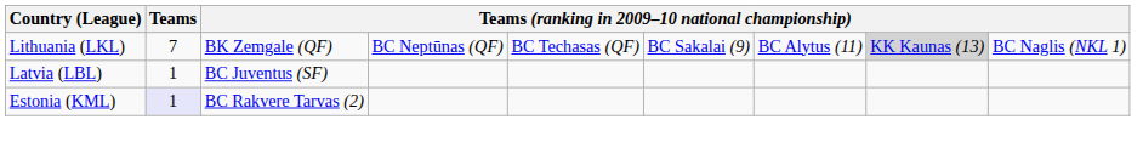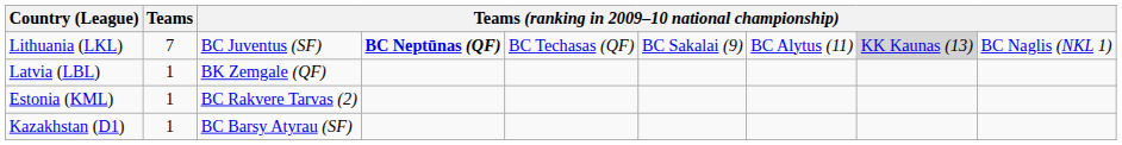 <table class="wikitable">
 <tr>
 <th rowspan=1>Country (League)</th>
 <th rowspan=1>Teams</th>
 <th colspan=7>Teams <em>(ranking in 2009–10 national championship)</em></th>
 </tr>
 <tr>
 <td bgcolor=> <a href='#'>Lithuania</a> (<a href='#'>LKL</a>)</td>
 <td align=center>7</td>
-<td><a href='#'>BK Zemgale</a> <em>(QF)</em></td>
-<td><a href='#'>BC Neptūnas</a> <em>(QF)</em></td>
+<td><a href='#'>BC Juventus</a> <em>(SF)</em></td>
+<td><strong><a href='#'>BC Neptūnas</a> <em>(QF)</em></strong></td>
 <td><a href='#'>BC Techasas</a> <em>(QF)</em></td>
 <td><a href='#'>BC Sakalai</a> <em>(9)</em></td>
 <td><a href='#'>BC Alytus</a> <em>(11)</em></td>
 <td style="background: lightgrey;"><a href='#'>KK Kaunas</a> <em>(13)</em></td>
 <td><a href='#'>BC Naglis</a> <em>(<a href='#'>NKL</a> 1)</em></td>
 </tr>
 <tr>
 <td bgcolor=> <a href='#'>Latvia</a> (<a href='#'>LBL</a>)</td>
 <td align=center>1</td>
-<td><a href='#'>BC Juventus</a> <em>(SF)</em></td>
+<td><a href='#'>BK Zemgale</a> <em>(QF)</em></td>
 <td></td>
 <td></td>
 <td></td>
 <td></td>
 <td></td>
 <td></td>
 </tr>
 <tr>
 <td> <a href='#'>Estonia</a> (<a href='#'>KML</a>)</td>
-<td align=center style="background: lavender;">1</td>
+<td align=center>1</td>
 <td><a href='#'>BC Rakvere Tarvas</a> <em>(2)</em></td>
 <td></td>
 <td></td>
 <td></td>
 <td></td>
 <td></td>
 <td></td>
 </tr>
+<tr>
+<td bgcolor=> <a href='#'>Kazakhstan</a> (<a href='#'>D1</a>)</td>
+<td align=center>1</td>
+<td><a href='#'>BC Barsy Atyrau</a> <em>(SF)</em></td>
+<td></td>
+<td></td>
+<td></td>
+<td></td>
+<td></td>
+<td></td>
+</tr>
 </table>
